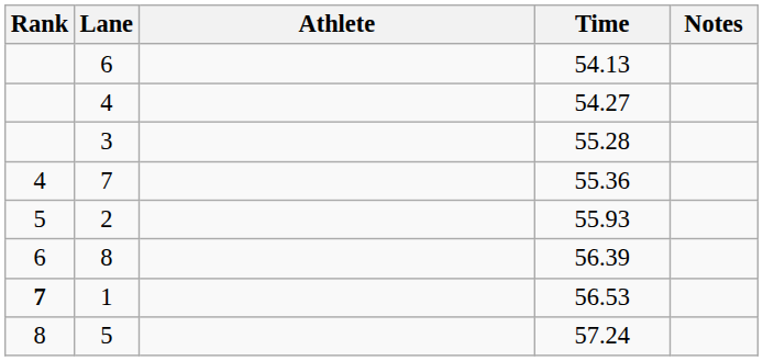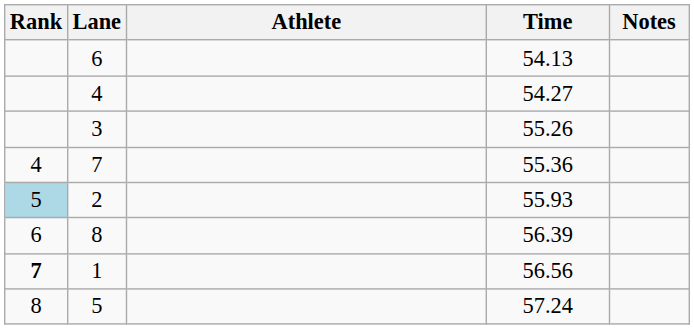 <table class="wikitable sortable" style="text-align:center">
 <tr>
 <th width=10>Rank</th>
 <th width=10>Lane</th>
 <th width=250>Athlete</th>
 <th width=80>Time</th>
 <th width=50>Notes</th>
 </tr>
 <tr>
 <td></td>
 <td>6</td>
 <td align=left></td>
 <td>54.13</td>
 <td></td>
 </tr>
 <tr>
 <td></td>
 <td>4</td>
 <td align=left></td>
 <td>54.27</td>
 <td></td>
 </tr>
 <tr>
 <td></td>
 <td>3</td>
 <td align=left></td>
-<td>55.28</td>
+<td>55.26</td>
 <td></td>
 </tr>
 <tr>
 <td>4</td>
 <td>7</td>
 <td align=left></td>
 <td>55.36</td>
 <td></td>
 </tr>
 <tr>
-<td>5</td>
+<td style="background: lightblue;">5</td>
 <td>2</td>
 <td align=left></td>
 <td>55.93</td>
 <td></td>
 </tr>
 <tr>
 <td>6</td>
 <td>8</td>
 <td align=left></td>
 <td>56.39</td>
 <td></td>
 </tr>
 <tr>
 <td><strong>7</strong></td>
 <td>1</td>
 <td align=left></td>
-<td>56.53</td>
+<td>56.56</td>
 <td></td>
 </tr>
 <tr>
 <td>8</td>
 <td>5</td>
 <td align=left></td>
 <td>57.24</td>
 <td></td>
 </tr>
 </table>
